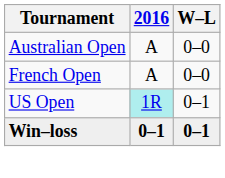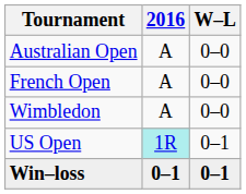 <table class="wikitable" style=text-align:center>
 <tr>
 <th>Tournament</th>
 <th><a href='#'>2016</a></th>
 <th>W–L</th>
 </tr>
 <tr>
 <td align=left><a href='#'>Australian Open</a></td>
 <td>A</td>
 <td>0–0</td>
 </tr>
 <tr>
 <td align=left><a href='#'>French Open</a></td>
 <td>A</td>
 <td>0–0</td>
 </tr>
 <tr>
+<td align=left><a href='#'>Wimbledon</a></td>
+<td>A</td>
+<td>0–0</td>
+</tr>
+<tr>
 <td align=left><a href='#'>US Open</a></td>
 <td bgcolor="afeeee"><a href='#'>1R</a></td>
 <td>0–1</td>
 </tr>
 <tr style=background:#efefef;font-weight:bold>
 <td align=left>Win–loss</td>
 <td>0–1</td>
 <td>0–1</td>
 </tr>
 </table>
